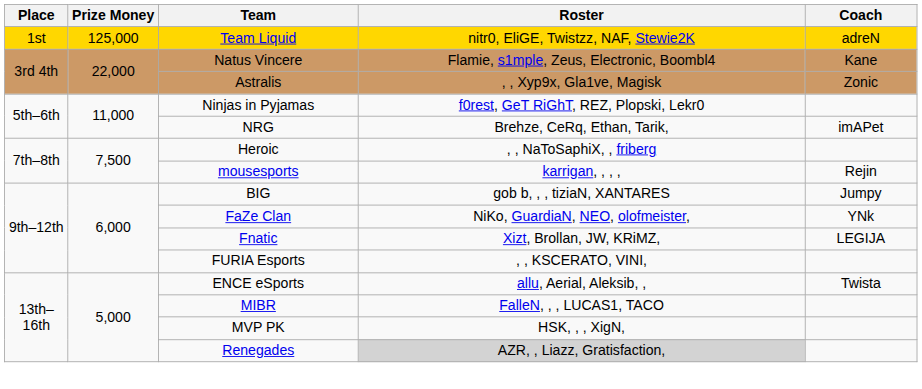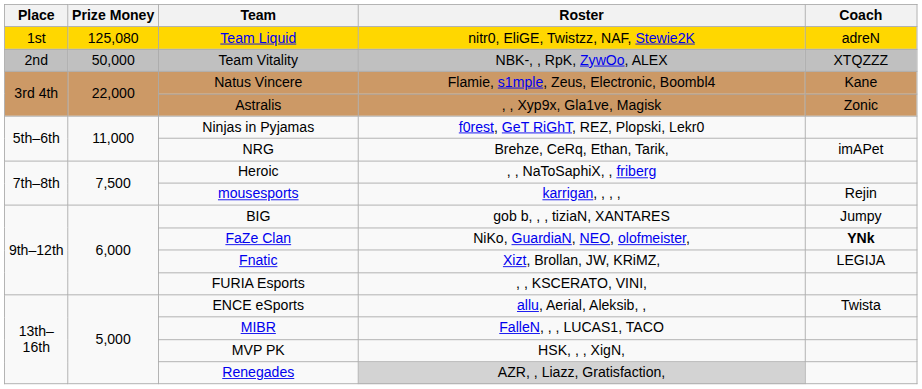 <table class="wikitable" style="text-align:center">
 <tr>
 <th width="65px">Place</th>
 <th width="95">Prize Money</th>
 <th width="220">Team</th>
 <th width="500px">Roster</th>
 <th width="120px">Coach</th>
 </tr>
 <tr>
 <td style="text-align:center; background:gold;">1st</td>
-<td style="text-align:center; background:gold;">125,000</td>
+<td style="text-align:center; background:gold;">125,080</td>
 <td style="text-align:center; background:gold;"><a href='#'>Team Liquid</a></td>
 <td style="text-align:center; background:gold;">nitr0,  EliGE,  Twistzz,  NAF,  <a href='#'>Stewie2K</a></td>
 <td style="text-align:center; background:gold;">adreN</td>
+</tr>
+<tr>
+<td style="text-align:center; background:silver;">2nd</td>
+<td style="text-align:center; background:silver;">50,000</td>
+<td style="text-align:center; background:silver;">Team Vitality</td>
+<td style="text-align:center; background:silver;">NBK-,  ,  RpK, <a href='#'>ZywOo</a>,  ALEX</td>
+<td style="text-align:center; background:silver;">XTQZZZ</td>
 </tr>
 <tr>
 <td style="text-align:center; background:#c96;" rowspan="2">3rd  4th</td>
 <td style="text-align:center; background:#c96;" rowspan="2">22,000</td>
 <td style="text-align:center; background:#c96;">Natus Vincere</td>
 <td style="text-align:center; background:#c96;">Flamie,  <a href='#'>s1mple</a>,  Zeus,   Electronic,  Boombl4</td>
 <td style="text-align:center; background:#c96;">Kane</td>
 </tr>
 <tr>
 <td style="text-align:center; background:#c96;">Astralis</td>
 <td style="text-align:center; background:#c96;">,   ,  Xyp9x,  Gla1ve,  Magisk</td>
 <td style="text-align:center; background:#c96;">Zonic</td>
 </tr>
 <tr>
 <td rowspan="2">5th–6th</td>
 <td rowspan="2">11,000</td>
 <td>Ninjas in Pyjamas</td>
 <td><a href='#'>f0rest</a>,  <a href='#'>GeT RiGhT</a>,  REZ,  Plopski,  Lekr0</td>
 <td></td>
 </tr>
 <tr>
 <td>NRG</td>
 <td>Brehze,  CeRq,  Ethan,  Tarik,  </td>
 <td>imAPet</td>
 </tr>
 <tr>
 <td rowspan="2">7th–8th</td>
 <td rowspan="2">7,500</td>
 <td>Heroic</td>
 <td>,  ,  NaToSaphiX,  ,  <a href='#'>friberg</a></td>
 <td></td>
 </tr>
 <tr>
 <td><a href='#'>mousesports</a></td>
 <td><a href='#'>karrigan</a>,  ,  ,  ,  </td>
 <td>Rejin</td>
 </tr>
 <tr>
 <td rowspan="4">9th–12th</td>
 <td rowspan="4">6,000</td>
 <td>BIG</td>
 <td>gob b,  ,  ,  tiziaN,  XANTARES</td>
 <td>Jumpy</td>
 </tr>
 <tr>
 <td><a href='#'>FaZe Clan</a></td>
 <td>NiKo,  <a href='#'>GuardiaN</a>,  <a href='#'>NEO</a>,  <a href='#'>olofmeister</a>,  </td>
-<td>YNk</td>
+<td><strong>YNk</strong></td>
 </tr>
 <tr>
 <td><a href='#'>Fnatic</a></td>
 <td><a href='#'>Xizt</a>,  Brollan,  JW,  KRiMZ,  </td>
 <td>LEGIJA</td>
 </tr>
 <tr>
 <td>FURIA Esports</td>
 <td>,  ,  KSCERATO,  VINI,  </td>
 <td></td>
 </tr>
 <tr>
 <td rowspan="4">13th–16th</td>
 <td rowspan="4">5,000</td>
 <td>ENCE eSports</td>
 <td><a href='#'>allu</a>,  Aerial,  Aleksib,  ,  </td>
 <td>Twista</td>
 </tr>
 <tr>
 <td><a href='#'>MIBR</a></td>
 <td><a href='#'>FalleN</a>,  ,  ,  LUCAS1,  TACO</td>
 <td></td>
 </tr>
 <tr>
 <td>MVP PK</td>
 <td>HSK,  ,  ,  XigN,  </td>
 <td></td>
 </tr>
 <tr>
 <td><a href='#'>Renegades</a></td>
 <td style="background: lightgrey;">AZR,  ,  Liazz,  Gratisfaction,  </td>
 <td></td>
 </tr>
 </table>
